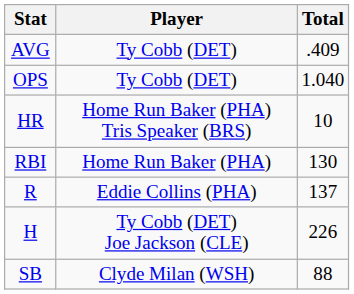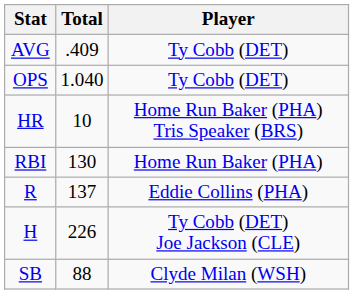 <table class="wikitable" style="text-align:center;">
 <tr>
 <th style="width:15%;">Stat</th>
+<th style="width:15%;">Total</th>
 <th>Player</th>
-<th style="width:15%;">Total</th>
 </tr>
 <tr>
 <td><a href='#'>AVG</a></td>
+<td>.409</td>
 <td><a href='#'>Ty Cobb</a> (<a href='#'>DET</a>)</td>
-<td>.409</td>
 </tr>
 <tr>
 <td><a href='#'>OPS</a></td>
+<td>1.040</td>
 <td><a href='#'>Ty Cobb</a> (<a href='#'>DET</a>)</td>
-<td>1.040</td>
 </tr>
 <tr>
 <td><a href='#'>HR</a></td>
+<td>10</td>
 <td><a href='#'>Home Run Baker</a> (<a href='#'>PHA</a>)<br><a href='#'>Tris Speaker</a> (<a href='#'>BRS</a>)</td>
-<td>10</td>
 </tr>
 <tr>
 <td><a href='#'>RBI</a></td>
+<td>130</td>
 <td><a href='#'>Home Run Baker</a> (<a href='#'>PHA</a>)</td>
-<td>130</td>
 </tr>
 <tr>
 <td><a href='#'>R</a></td>
+<td>137</td>
 <td><a href='#'>Eddie Collins</a> (<a href='#'>PHA</a>)</td>
-<td>137</td>
 </tr>
 <tr>
 <td><a href='#'>H</a></td>
+<td>226</td>
 <td><a href='#'>Ty Cobb</a> (<a href='#'>DET</a>)<br><a href='#'>Joe Jackson</a> (<a href='#'>CLE</a>)</td>
-<td>226</td>
 </tr>
 <tr>
 <td><a href='#'>SB</a></td>
+<td>88</td>
 <td><a href='#'>Clyde Milan</a> (<a href='#'>WSH</a>)</td>
-<td>88</td>
 </tr>
 </table>
